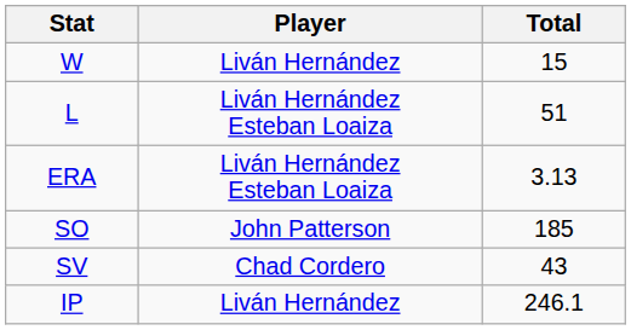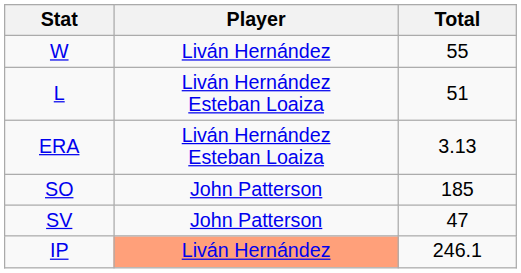 <table class="wikitable" style="width:33%;">
 <tr style="text-align:center; background:#ddd;">
 <th style="width:5%;">Stat</th>
 <th style="width:15%;">Player</th>
 <th style="width:5%;">Total</th>
 </tr>
 <tr align=center>
 <td><a href='#'>W</a></td>
 <td><a href='#'>Liván Hernández</a></td>
-<td>15</td>
+<td>55</td>
 </tr>
 <tr align=center>
 <td><a href='#'>L</a></td>
 <td><a href='#'>Liván Hernández</a><br><a href='#'>Esteban Loaiza</a></td>
 <td>51</td>
 </tr>
 <tr align=center>
 <td><a href='#'>ERA</a></td>
 <td><a href='#'>Liván Hernández</a><br><a href='#'>Esteban Loaiza</a></td>
 <td>3.13</td>
 </tr>
 <tr align=center>
 <td><a href='#'>SO</a></td>
 <td><a href='#'>John Patterson</a></td>
 <td>185</td>
 </tr>
 <tr align=center>
 <td><a href='#'>SV</a></td>
-<td><a href='#'>Chad Cordero</a></td>
-<td>43</td>
+<td><a href='#'>John Patterson</a></td>
+<td>47</td>
 </tr>
 <tr align=center>
 <td><a href='#'>IP</a></td>
-<td><a href='#'>Liván Hernández</a></td>
+<td style="background: lightsalmon;"><a href='#'>Liván Hernández</a></td>
 <td>246.1</td>
 </tr>
 </table>
